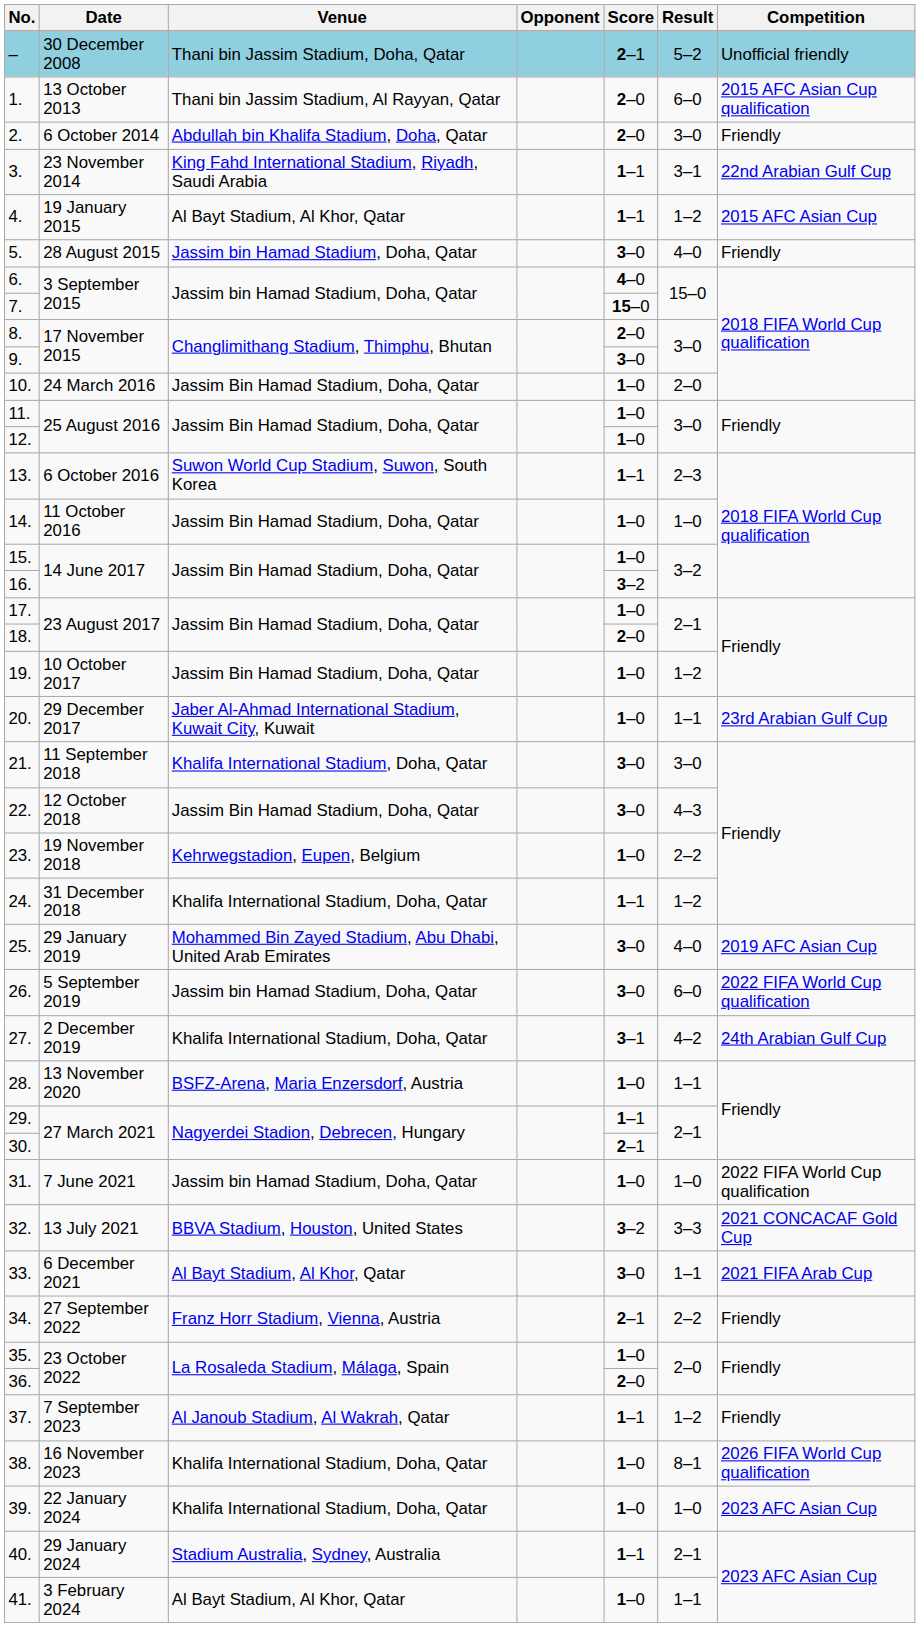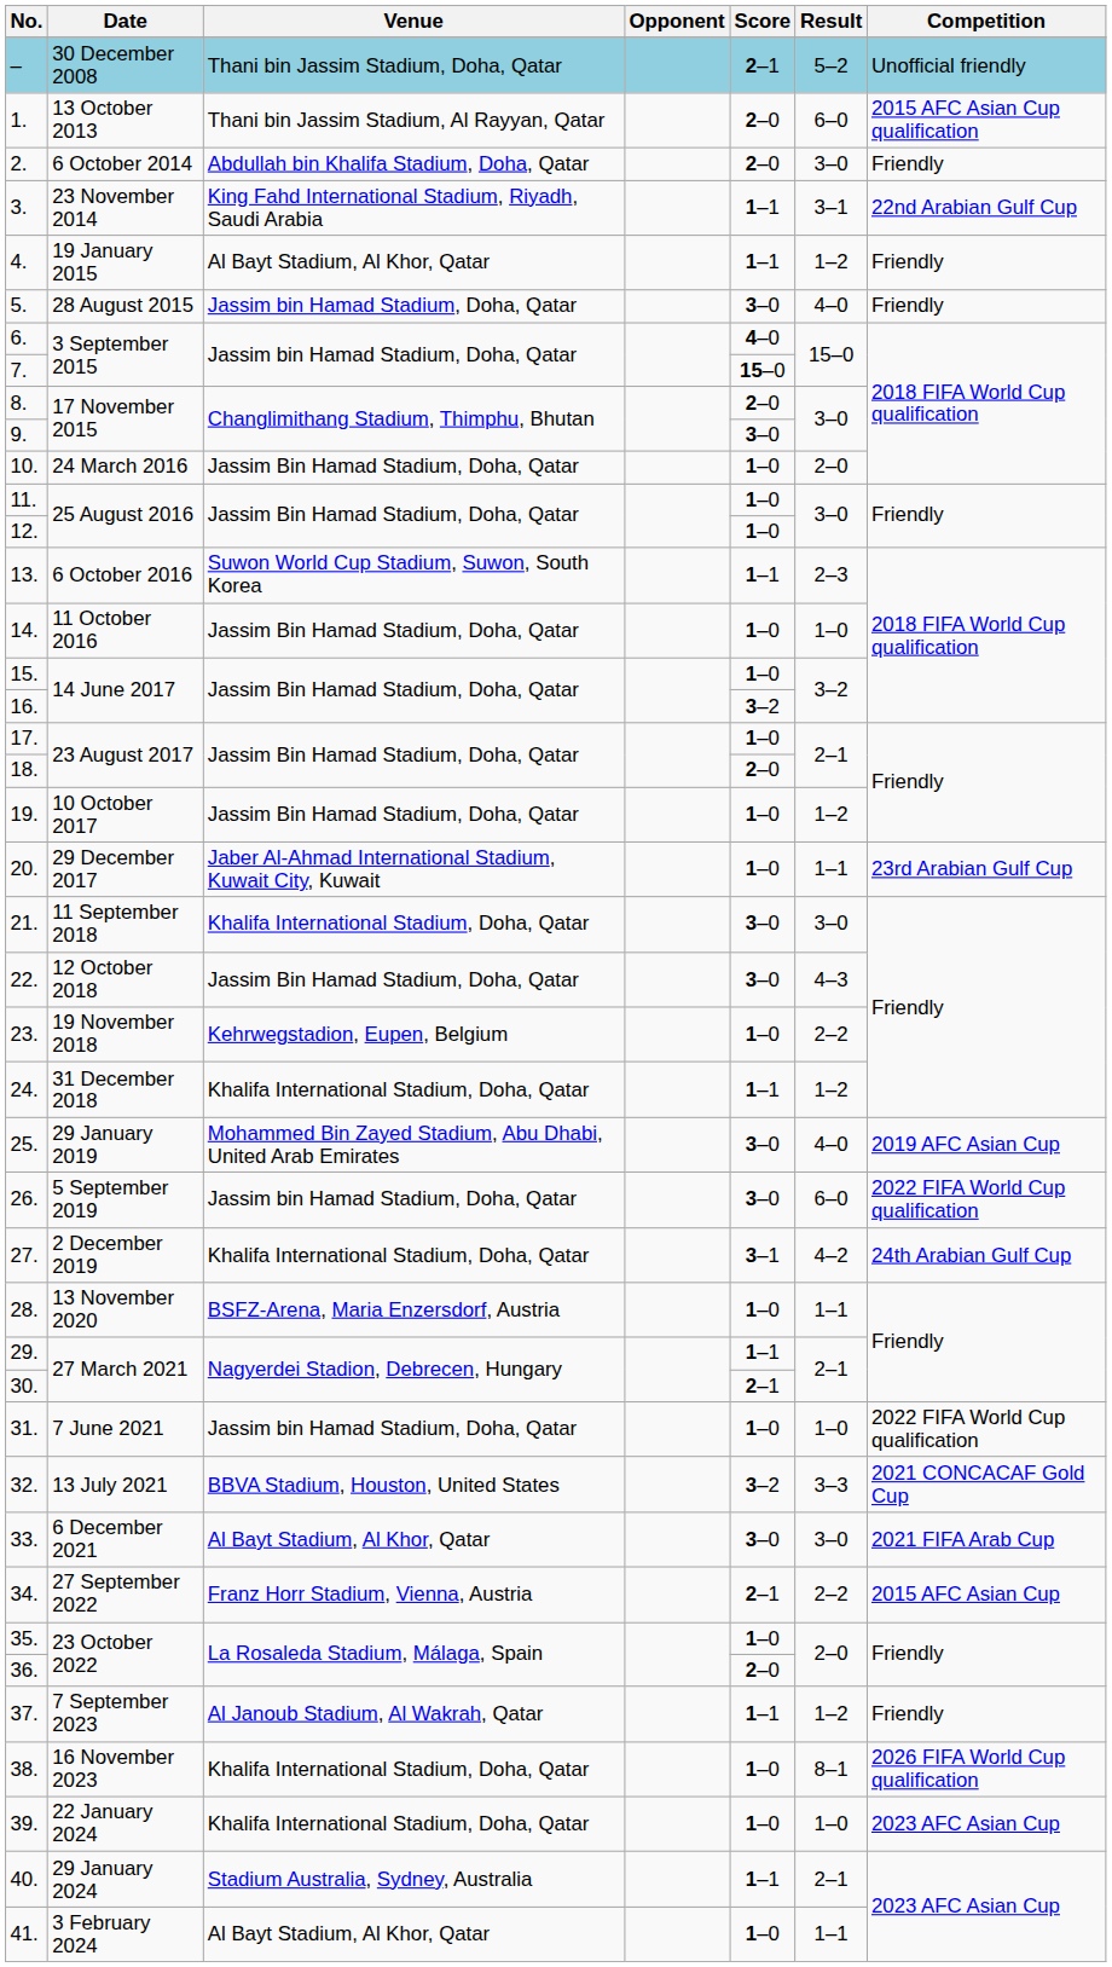 <table class="wikitable sortable">
 <tr>
 <th>No.</th>
 <th>Date</th>
 <th>Venue</th>
 <th>Opponent</th>
 <th>Score</th>
 <th>Result</th>
 <th>Competition</th>
 </tr>
 <tr style="background:#8fcfdf;">
 </tr>
 <tr style="background:#8fcfdf;">
 <td>–</td>
 <td>30 December 2008</td>
 <td>Thani bin Jassim Stadium, Doha, Qatar</td>
 <td></td>
 <td align=center><strong>2</strong>–1</td>
 <td align=center>5–2</td>
 <td>Unofficial friendly</td>
 </tr>
 <tr>
 <td>1.</td>
 <td>13 October 2013</td>
 <td>Thani bin Jassim Stadium, Al Rayyan, Qatar</td>
 <td></td>
 <td align="center"><strong>2</strong>–0</td>
 <td align="center">6–0</td>
 <td><a href='#'>2015 AFC Asian Cup qualification</a></td>
 </tr>
 <tr>
 <td>2.</td>
 <td>6 October 2014</td>
 <td><a href='#'>Abdullah bin Khalifa Stadium</a>, <a href='#'>Doha</a>, Qatar</td>
 <td></td>
 <td align="center"><strong>2</strong>–0</td>
 <td align="center">3–0</td>
 <td>Friendly</td>
 </tr>
 <tr>
 <td>3.</td>
 <td>23 November 2014</td>
 <td><a href='#'>King Fahd International Stadium</a>, <a href='#'>Riyadh</a>, Saudi Arabia</td>
 <td></td>
 <td align="center"><strong>1</strong>–1</td>
 <td align="center">3–1</td>
 <td><a href='#'>22nd Arabian Gulf Cup</a></td>
 </tr>
 <tr>
 <td>4.</td>
 <td>19 January 2015</td>
 <td>Al Bayt Stadium, Al Khor, Qatar</td>
 <td></td>
 <td align="center"><strong>1</strong>–1</td>
 <td align="center">1–2</td>
-<td><a href='#'>2015 AFC Asian Cup</a></td>
+<td>Friendly</td>
 </tr>
 <tr>
 <td>5.</td>
 <td>28 August 2015</td>
 <td><a href='#'>Jassim bin Hamad Stadium</a>, Doha, Qatar</td>
 <td></td>
 <td align="center"><strong>3</strong>–0</td>
 <td align="center">4–0</td>
 <td>Friendly</td>
 </tr>
 <tr>
 <td>6.</td>
 <td rowspan=2>3 September 2015</td>
 <td rowspan=2>Jassim bin Hamad Stadium, Doha, Qatar</td>
 <td rowspan=2></td>
 <td align="center"><strong>4</strong>–0</td>
 <td rowspan=2 align="center">15–0</td>
 <td rowspan=5><a href='#'>2018 FIFA World Cup qualification</a></td>
 </tr>
 <tr>
 <td>7.</td>
 <td align="center"><strong>15</strong>–0</td>
 </tr>
 <tr>
 <td>8.</td>
 <td rowspan=2>17 November 2015</td>
 <td rowspan=2><a href='#'>Changlimithang Stadium</a>, <a href='#'>Thimphu</a>, Bhutan</td>
 <td rowspan=2></td>
 <td align="center"><strong>2</strong>–0</td>
 <td rowspan=2 align="center">3–0</td>
 </tr>
 <tr>
 <td>9.</td>
 <td align="center"><strong>3</strong>–0</td>
 </tr>
 <tr>
 <td>10.</td>
 <td>24 March 2016</td>
 <td>Jassim Bin Hamad Stadium, Doha, Qatar</td>
 <td></td>
 <td align="center"><strong>1</strong>–0</td>
 <td align="center">2–0</td>
 </tr>
 <tr>
 <td>11.</td>
 <td rowspan=2>25 August 2016</td>
 <td rowspan=2>Jassim Bin Hamad Stadium, Doha, Qatar</td>
 <td rowspan=2></td>
 <td align="center"><strong>1</strong>–0</td>
 <td rowspan=2 align="center">3–0</td>
 <td rowspan=2>Friendly</td>
 </tr>
 <tr>
 <td>12.</td>
 <td align="center"><strong>1</strong>–0</td>
 </tr>
 <tr>
 <td>13.</td>
 <td>6 October 2016</td>
 <td><a href='#'>Suwon World Cup Stadium</a>, <a href='#'>Suwon</a>, South Korea</td>
 <td></td>
 <td align="center"><strong>1</strong>–1</td>
 <td align="center">2–3</td>
 <td rowspan=4><a href='#'>2018 FIFA World Cup qualification</a></td>
 </tr>
 <tr>
 <td>14.</td>
 <td>11 October 2016</td>
 <td>Jassim Bin Hamad Stadium, Doha, Qatar</td>
 <td></td>
 <td align="center"><strong>1</strong>–0</td>
 <td align="center">1–0</td>
 </tr>
 <tr>
 <td>15.</td>
 <td rowspan=2>14 June 2017</td>
 <td rowspan=2>Jassim Bin Hamad Stadium, Doha, Qatar</td>
 <td rowspan=2></td>
 <td align="center"><strong>1</strong>–0</td>
 <td rowspan=2 align="center">3–2</td>
 </tr>
 <tr>
 <td>16.</td>
 <td align="center"><strong>3</strong>–2</td>
 </tr>
 <tr>
 <td>17.</td>
 <td rowspan=2>23 August 2017</td>
 <td rowspan=2>Jassim Bin Hamad Stadium, Doha, Qatar</td>
 <td rowspan=2></td>
 <td align="center"><strong>1</strong>–0</td>
 <td rowspan=2 align="center">2–1</td>
 <td rowspan=3>Friendly</td>
 </tr>
 <tr>
 <td>18.</td>
 <td align="center"><strong>2</strong>–0</td>
 </tr>
 <tr>
 <td>19.</td>
 <td>10 October 2017</td>
 <td>Jassim Bin Hamad Stadium, Doha, Qatar</td>
 <td></td>
 <td align="center"><strong>1</strong>–0</td>
 <td align="center">1–2</td>
 </tr>
 <tr>
 <td>20.</td>
 <td>29 December 2017</td>
 <td><a href='#'>Jaber Al-Ahmad International Stadium</a>, <a href='#'>Kuwait City</a>, Kuwait</td>
 <td></td>
 <td align=center><strong>1</strong>–0</td>
 <td align=center>1–1</td>
 <td><a href='#'>23rd Arabian Gulf Cup</a></td>
 </tr>
 <tr>
 <td>21.</td>
 <td>11 September 2018</td>
 <td><a href='#'>Khalifa International Stadium</a>, Doha, Qatar</td>
 <td></td>
 <td align=center><strong>3</strong>–0</td>
 <td align=center>3–0</td>
 <td rowspan=4>Friendly</td>
 </tr>
 <tr>
 <td>22.</td>
 <td>12 October 2018</td>
 <td>Jassim Bin Hamad Stadium, Doha, Qatar</td>
 <td></td>
 <td align="center"><strong>3</strong>–0</td>
 <td align="center">4–3</td>
 </tr>
 <tr>
 <td>23.</td>
 <td>19 November 2018</td>
 <td><a href='#'>Kehrwegstadion</a>, <a href='#'>Eupen</a>, Belgium</td>
 <td></td>
 <td align=center><strong>1</strong>–0</td>
 <td align=center>2–2</td>
 </tr>
 <tr>
 <td>24.</td>
 <td>31 December 2018</td>
 <td>Khalifa International Stadium, Doha, Qatar</td>
 <td></td>
 <td align=center><strong>1</strong>–1</td>
 <td align=center>1–2</td>
 </tr>
 <tr>
 <td>25.</td>
 <td>29 January 2019</td>
 <td><a href='#'>Mohammed Bin Zayed Stadium</a>, <a href='#'>Abu Dhabi</a>, United Arab Emirates</td>
 <td></td>
 <td align=center><strong>3</strong>–0</td>
 <td align=center>4–0</td>
 <td><a href='#'>2019 AFC Asian Cup</a></td>
 </tr>
 <tr>
 <td>26.</td>
 <td>5 September 2019</td>
 <td>Jassim bin Hamad Stadium, Doha, Qatar</td>
 <td></td>
 <td align=center><strong>3</strong>–0</td>
 <td align=center>6–0</td>
 <td><a href='#'>2022 FIFA World Cup qualification</a></td>
 </tr>
 <tr>
 <td>27.</td>
 <td>2 December 2019</td>
 <td>Khalifa International Stadium, Doha, Qatar</td>
 <td></td>
 <td align=center><strong>3</strong>–1</td>
 <td align=center>4–2</td>
 <td><a href='#'>24th Arabian Gulf Cup</a></td>
 </tr>
 <tr>
 <td>28.</td>
 <td>13 November 2020</td>
 <td><a href='#'>BSFZ-Arena</a>, <a href='#'>Maria Enzersdorf</a>, Austria</td>
 <td></td>
 <td align=center><strong>1</strong>–0</td>
 <td align=center>1–1</td>
 <td rowspan=3>Friendly</td>
 </tr>
 <tr>
 <td>29.</td>
 <td rowspan=2>27 March 2021</td>
 <td rowspan=2><a href='#'>Nagyerdei Stadion</a>, <a href='#'>Debrecen</a>, Hungary</td>
 <td rowspan=2></td>
 <td align=center><strong>1</strong>–1</td>
 <td align=center rowspan=2>2–1</td>
 </tr>
 <tr>
 <td>30.</td>
 <td align="center"><strong>2</strong>–1</td>
 </tr>
 <tr>
 <td>31.</td>
 <td>7 June 2021</td>
 <td>Jassim bin Hamad Stadium, Doha, Qatar</td>
 <td></td>
 <td align=center><strong>1</strong>–0</td>
 <td align=center>1–0</td>
 <td>2022 FIFA World Cup qualification</td>
 </tr>
 <tr>
 <td>32.</td>
 <td>13 July 2021</td>
 <td><a href='#'>BBVA Stadium</a>, <a href='#'>Houston</a>, United States</td>
 <td></td>
 <td align=center><strong>3</strong>–2</td>
 <td align=center>3–3</td>
 <td><a href='#'>2021 CONCACAF Gold Cup</a></td>
 </tr>
 <tr>
 <td>33.</td>
 <td>6 December 2021</td>
 <td><a href='#'>Al Bayt Stadium</a>, <a href='#'>Al Khor</a>, Qatar</td>
 <td></td>
 <td align=center><strong>3</strong>–0</td>
-<td align=center>1–1</td>
+<td align=center>3–0</td>
 <td><a href='#'>2021 FIFA Arab Cup</a></td>
 </tr>
 <tr>
 <td>34.</td>
 <td>27 September 2022</td>
 <td><a href='#'>Franz Horr Stadium</a>, <a href='#'>Vienna</a>, Austria</td>
 <td></td>
 <td align=center><strong>2</strong>–1</td>
 <td align=center>2–2</td>
-<td>Friendly</td>
+<td><a href='#'>2015 AFC Asian Cup</a></td>
 </tr>
 <tr>
 <td>35.</td>
 <td rowspan=2>23 October 2022</td>
 <td rowspan=2><a href='#'>La Rosaleda Stadium</a>, <a href='#'>Málaga</a>, Spain</td>
 <td rowspan=2></td>
 <td align=center><strong>1</strong>–0</td>
 <td align=center rowspan=2>2–0</td>
 <td rowspan=2>Friendly</td>
 </tr>
 <tr>
 <td>36.</td>
 <td align="center"><strong>2</strong>–0</td>
 </tr>
 <tr>
 <td>37.</td>
 <td>7 September 2023</td>
 <td><a href='#'>Al Janoub Stadium</a>, <a href='#'>Al Wakrah</a>, Qatar</td>
 <td></td>
 <td align="center"><strong>1</strong>–1</td>
 <td align="center">1–2</td>
 <td>Friendly</td>
 </tr>
 <tr>
 <td>38.</td>
 <td>16 November 2023</td>
 <td>Khalifa International Stadium, Doha, Qatar</td>
 <td></td>
 <td align="center"><strong>1</strong>–0</td>
 <td align="center">8–1</td>
 <td><a href='#'>2026 FIFA World Cup qualification</a></td>
 </tr>
 <tr>
 <td>39.</td>
 <td>22 January 2024</td>
 <td>Khalifa International Stadium, Doha, Qatar</td>
 <td></td>
 <td align="center"><strong>1</strong>–0</td>
 <td align="center">1–0</td>
 <td><a href='#'>2023 AFC Asian Cup</a></td>
 </tr>
 <tr>
 <td>40.</td>
 <td>29 January 2024</td>
 <td><a href='#'>Stadium Australia</a>, <a href='#'>Sydney</a>, Australia</td>
 <td></td>
 <td align="center"><strong>1</strong>–1</td>
 <td align="center">2–1</td>
 <td rowspan=2><a href='#'>2023 AFC Asian Cup</a></td>
 </tr>
 <tr>
 <td>41.</td>
 <td>3 February 2024</td>
 <td>Al Bayt Stadium, Al Khor, Qatar</td>
 <td></td>
 <td align="center"><strong>1</strong>–0</td>
 <td align="center">1–1 </td>
 </tr>
 </table>
